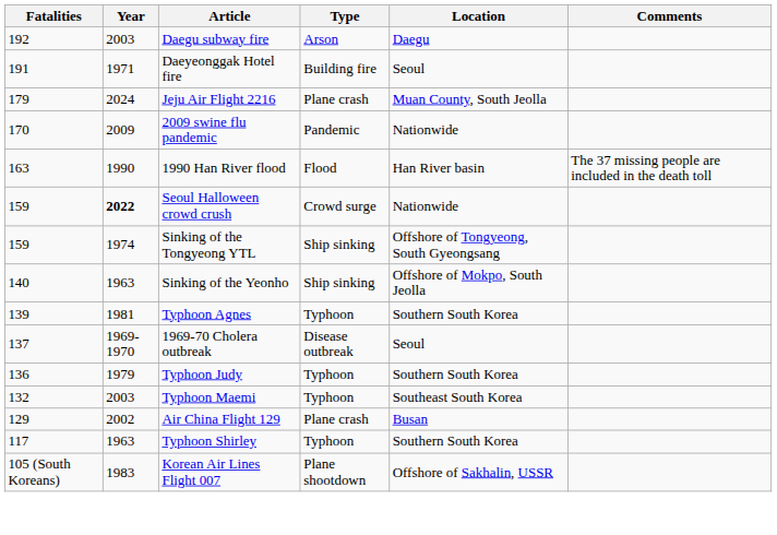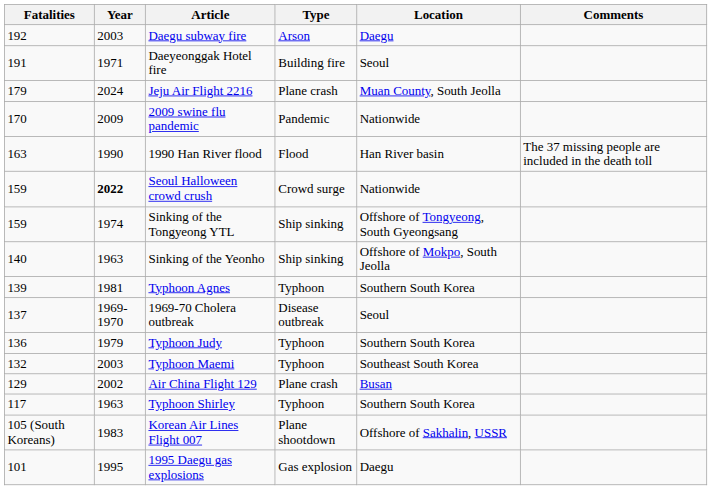 <table class="wikitable sortable sticky-header" style=text-align:left" style="margin:1em auto;">
 <tr>
 <th data-sort-type="number">Fatalities</th>
 <th>Year</th>
 <th>Article</th>
 <th>Type</th>
 <th>Location</th>
 <th>Comments</th>
 </tr>
 <tr>
 <td>192</td>
 <td>2003</td>
 <td><a href='#'>Daegu subway fire</a></td>
 <td><a href='#'>Arson</a></td>
 <td><a href='#'>Daegu</a></td>
 <td></td>
 </tr>
 <tr>
 <td>191</td>
 <td>1971</td>
 <td>Daeyeonggak Hotel fire</td>
 <td>Building fire</td>
 <td>Seoul</td>
 <td></td>
 </tr>
 <tr>
 <td>179</td>
 <td>2024</td>
 <td><a href='#'>Jeju Air Flight 2216</a></td>
 <td>Plane crash</td>
 <td><a href='#'>Muan County</a>, South Jeolla</td>
 <td></td>
 </tr>
 <tr>
 <td>170</td>
 <td>2009</td>
 <td><a href='#'>2009 swine flu pandemic</a></td>
 <td>Pandemic</td>
 <td>Nationwide</td>
 <td></td>
 </tr>
 <tr>
 <td>163</td>
 <td>1990</td>
 <td>1990 Han River flood</td>
 <td>Flood</td>
 <td>Han River basin</td>
 <td>The 37 missing people are included in the death toll</td>
 </tr>
 <tr>
 <td>159</td>
 <td><strong>2022</strong></td>
 <td><a href='#'>Seoul Halloween crowd crush</a></td>
 <td>Crowd surge</td>
 <td>Nationwide</td>
 <td></td>
 </tr>
 <tr>
 <td>159</td>
 <td>1974</td>
 <td>Sinking of the Tongyeong YTL</td>
 <td>Ship sinking</td>
 <td>Offshore of <a href='#'>Tongyeong</a>, South Gyeongsang</td>
 <td></td>
 </tr>
 <tr>
 <td>140</td>
 <td>1963</td>
 <td>Sinking of the Yeonho</td>
 <td>Ship sinking</td>
 <td>Offshore of <a href='#'>Mokpo</a>, South Jeolla</td>
 <td></td>
 </tr>
 <tr>
 <td>139</td>
 <td>1981</td>
 <td><a href='#'>Typhoon Agnes</a></td>
 <td>Typhoon</td>
 <td>Southern South Korea</td>
 <td></td>
 </tr>
 <tr>
 <td>137</td>
 <td>1969-1970</td>
 <td>1969-70 Cholera outbreak</td>
 <td>Disease outbreak</td>
 <td>Seoul</td>
 <td></td>
 </tr>
 <tr>
 <td>136</td>
 <td>1979</td>
 <td><a href='#'>Typhoon Judy</a></td>
 <td>Typhoon</td>
 <td>Southern South Korea</td>
 <td></td>
 </tr>
 <tr>
 <td>132</td>
 <td>2003</td>
 <td><a href='#'>Typhoon Maemi</a></td>
 <td>Typhoon</td>
 <td>Southeast South Korea</td>
 <td></td>
 </tr>
 <tr>
 <td>129</td>
 <td>2002</td>
 <td><a href='#'>Air China Flight 129</a></td>
 <td>Plane crash</td>
 <td><a href='#'>Busan</a></td>
 <td></td>
 </tr>
 <tr>
 <td>117</td>
 <td>1963</td>
 <td><a href='#'>Typhoon Shirley</a></td>
 <td>Typhoon</td>
 <td>Southern South Korea</td>
 <td></td>
 </tr>
 <tr>
 <td>105 (South Koreans)</td>
 <td>1983</td>
 <td><a href='#'>Korean Air Lines Flight 007</a></td>
 <td>Plane shootdown</td>
 <td>Offshore of <a href='#'>Sakhalin</a>, <a href='#'>USSR</a></td>
 <td></td>
 </tr>
+<tr>
+<td>101</td>
+<td>1995</td>
+<td><a href='#'>1995 Daegu gas explosions</a></td>
+<td>Gas explosion</td>
+<td>Daegu</td>
+<td></td>
+</tr>
 </table>
